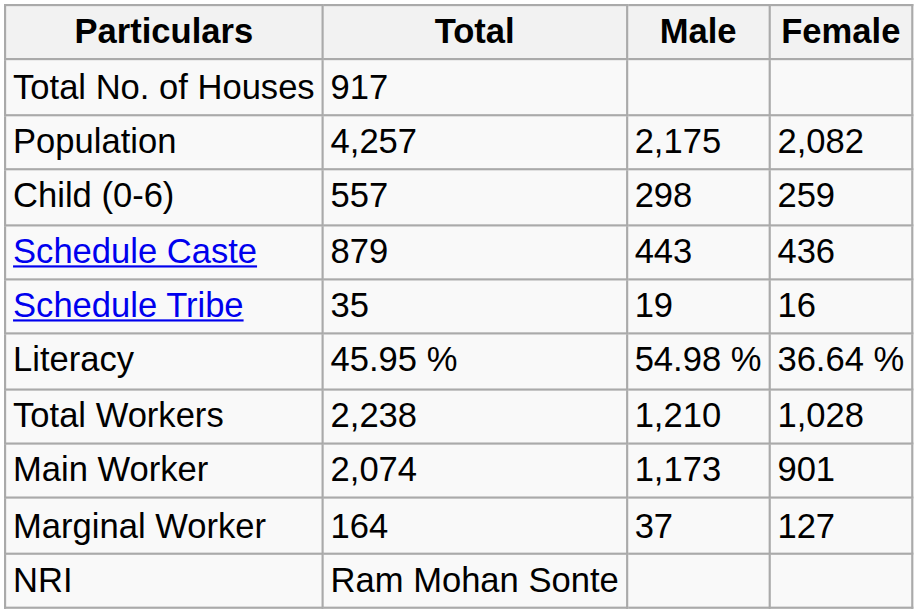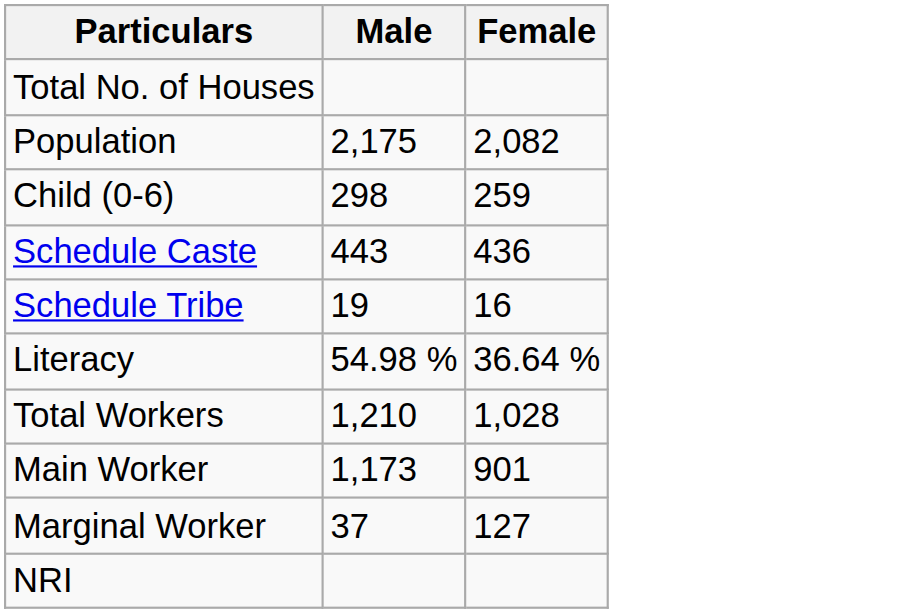 <table class="wikitable sortable">
 <tr>
 <th>Particulars</th>
-<th>Total</th>
 <th>Male</th>
 <th>Female</th>
 </tr>
 <tr>
 <td>Total No. of Houses</td>
-<td>917</td>
 <td></td>
 <td></td>
 </tr>
 <tr>
 <td>Population</td>
-<td>4,257</td>
 <td>2,175</td>
 <td>2,082</td>
 </tr>
 <tr>
 <td>Child (0-6)</td>
-<td>557</td>
 <td>298</td>
 <td>259</td>
 </tr>
 <tr>
 <td><a href='#'>Schedule Caste</a></td>
-<td>879</td>
 <td>443</td>
 <td>436</td>
 </tr>
 <tr>
 <td><a href='#'>Schedule Tribe</a></td>
-<td>35</td>
 <td>19</td>
 <td>16</td>
 </tr>
 <tr>
 <td>Literacy</td>
-<td>45.95 %</td>
 <td>54.98 %</td>
 <td>36.64 %</td>
 </tr>
 <tr>
 <td>Total Workers</td>
-<td>2,238</td>
 <td>1,210</td>
 <td>1,028</td>
 </tr>
 <tr>
 <td>Main Worker</td>
-<td>2,074</td>
 <td>1,173</td>
 <td>901</td>
 </tr>
 <tr>
 <td>Marginal Worker</td>
-<td>164</td>
 <td>37</td>
 <td>127</td>
 </tr>
 <tr>
 <td>NRI</td>
-<td>Ram Mohan Sonte</td>
 <td></td>
 <td></td>
 </tr>
 </table>
